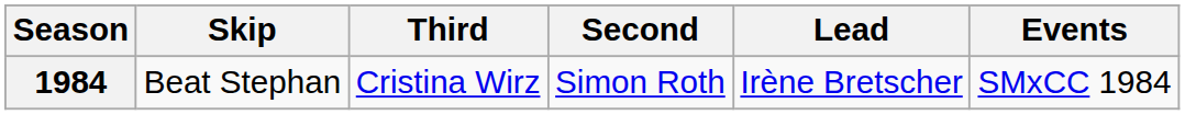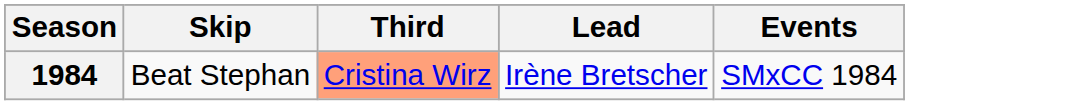 <table class="wikitable">
 <tr>
 <th scope="col">Season</th>
 <th scope="col">Skip</th>
 <th scope="col">Third</th>
-<th scope="col">Second</th>
 <th scope="col">Lead</th>
 <th scope="col">Events</th>
 </tr>
 <tr>
 <th scope="row">1984</th>
 <td>Beat Stephan</td>
-<td><a href='#'>Cristina Wirz</a></td>
-<td><a href='#'>Simon Roth</a></td>
+<td style="background: lightsalmon;"><a href='#'>Cristina Wirz</a></td>
 <td><a href='#'>Irène Bretscher</a></td>
 <td><a href='#'>SMxCC</a> 1984 </td>
 </tr>
 </table>
